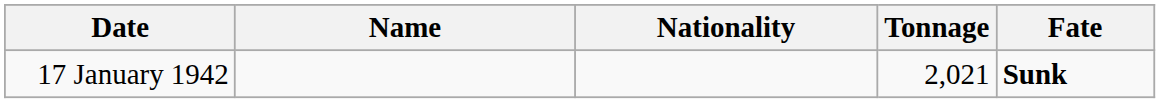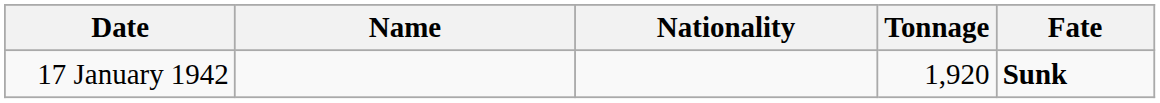 <table class="wikitable sortable">
 <tr>
 <th width="120px">Date</th>
 <th width="180px">Name</th>
 <th width="160px">Nationality</th>
 <th width="25px">Tonnage</th>
 <th width="80px">Fate</th>
 </tr>
 <tr>
 <td align="right">17 January 1942</td>
 <td align="left"></td>
 <td align="left"></td>
-<td align="right">2,021</td>
+<td align="right">1,920</td>
 <td align="left"><strong>Sunk</strong></td>
 </tr>
 </table>
